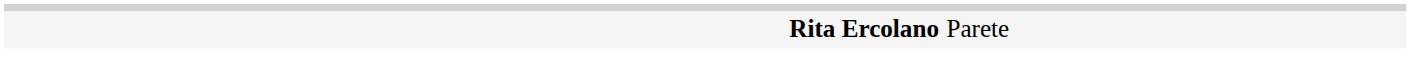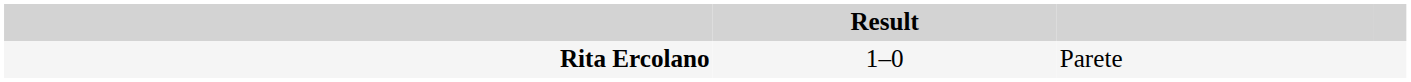 <table align=center style="font-size: 85%; border-collapse:collapse" border=0 cellspacing=0 cellpadding=2 width=60%>
 <tr bgcolor="D3D3D3">
 <th align=right></th>
+<th align=center>Result</th>
 <th align=left></th>
 <th align=center></th>
 </tr>
 <tr bgcolor=#F5F5F5>
 <td align=right><strong>Rita Ercolano</strong></td>
+<td align=center>1–0</td>
 <td>Parete</td>
 <td align=center></td>
 </tr>
 </table>
